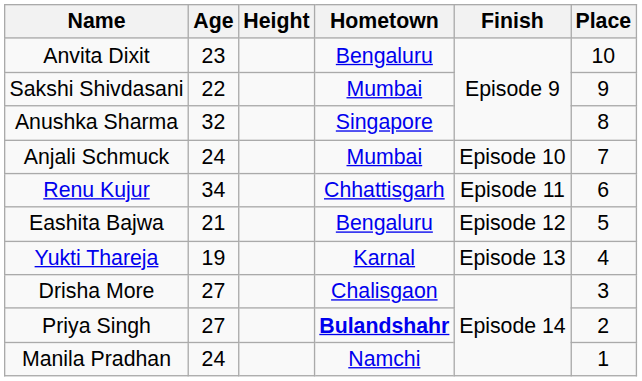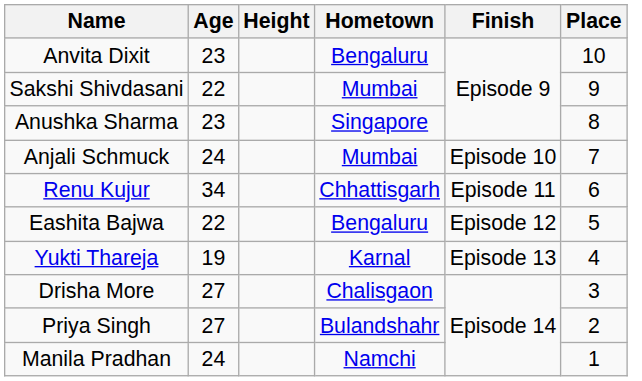 <table class="wikitable sortable" style="text-align:center">
 <tr>
 <th scope="col">Name</th>
 <th scope="col">Age</th>
 <th scope="col">Height</th>
 <th scope="col">Hometown</th>
 <th scope="col">Finish</th>
 <th scope="col">Place</th>
 </tr>
 <tr>
 <td>Anvita Dixit</td>
 <td>23</td>
 <td></td>
 <td><a href='#'>Bengaluru</a></td>
 <td rowspan="3">Episode 9</td>
 <td>10</td>
 </tr>
 <tr>
 <td>Sakshi Shivdasani</td>
 <td>22</td>
 <td></td>
 <td><a href='#'>Mumbai</a></td>
 <td>9</td>
 </tr>
 <tr>
 <td>Anushka Sharma</td>
-<td>32</td>
+<td>23</td>
 <td></td>
 <td><a href='#'>Singapore</a></td>
 <td>8</td>
 </tr>
 <tr>
 <td>Anjali Schmuck</td>
 <td>24</td>
 <td></td>
 <td><a href='#'>Mumbai</a></td>
 <td>Episode 10</td>
 <td>7</td>
 </tr>
 <tr>
 <td><a href='#'>Renu Kujur</a></td>
 <td>34</td>
 <td></td>
 <td><a href='#'>Chhattisgarh</a></td>
 <td>Episode 11</td>
 <td>6</td>
 </tr>
 <tr>
 <td>Eashita Bajwa</td>
-<td>21</td>
+<td>22</td>
 <td></td>
 <td><a href='#'>Bengaluru</a></td>
 <td>Episode 12</td>
 <td>5</td>
 </tr>
 <tr>
 <td><a href='#'>Yukti Thareja</a></td>
 <td>19</td>
 <td></td>
 <td><a href='#'>Karnal</a></td>
 <td>Episode 13</td>
 <td>4</td>
 </tr>
 <tr>
 <td>Drisha More</td>
 <td>27</td>
 <td></td>
 <td><a href='#'>Chalisgaon</a></td>
 <td rowspan="3">Episode 14</td>
 <td>3</td>
 </tr>
 <tr>
 <td>Priya Singh</td>
 <td>27</td>
 <td></td>
-<td><strong><a href='#'>Bulandshahr</a></strong></td>
+<td><a href='#'>Bulandshahr</a></td>
 <td>2</td>
 </tr>
 <tr>
 <td>Manila Pradhan</td>
 <td>24</td>
 <td></td>
 <td><a href='#'>Namchi</a></td>
 <td>1</td>
 </tr>
 </table>
